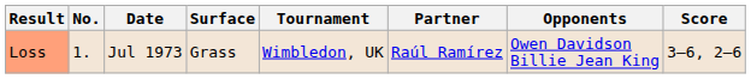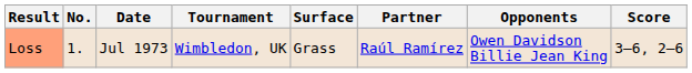 <table class="wikitable">
 <tr>
 <th>Result</th>
 <th>No.</th>
 <th>Date</th>
+<th>Tournament</th>
 <th>Surface</th>
-<th>Tournament</th>
 <th>Partner</th>
 <th>Opponents</th>
 <th>Score</th>
 </tr>
 <tr bgcolor="f3e6d7">
 <td style="background:#ffa07a;">Loss</td>
 <td>1.</td>
 <td>Jul 1973</td>
+<td><a href='#'>Wimbledon</a>, UK</td>
 <td>Grass</td>
-<td><a href='#'>Wimbledon</a>, UK</td>
 <td> <a href='#'>Raúl Ramírez</a></td>
 <td> <a href='#'>Owen Davidson</a> <br>  <a href='#'>Billie Jean King</a></td>
 <td>3–6, 2–6</td>
 </tr>
 </table>
